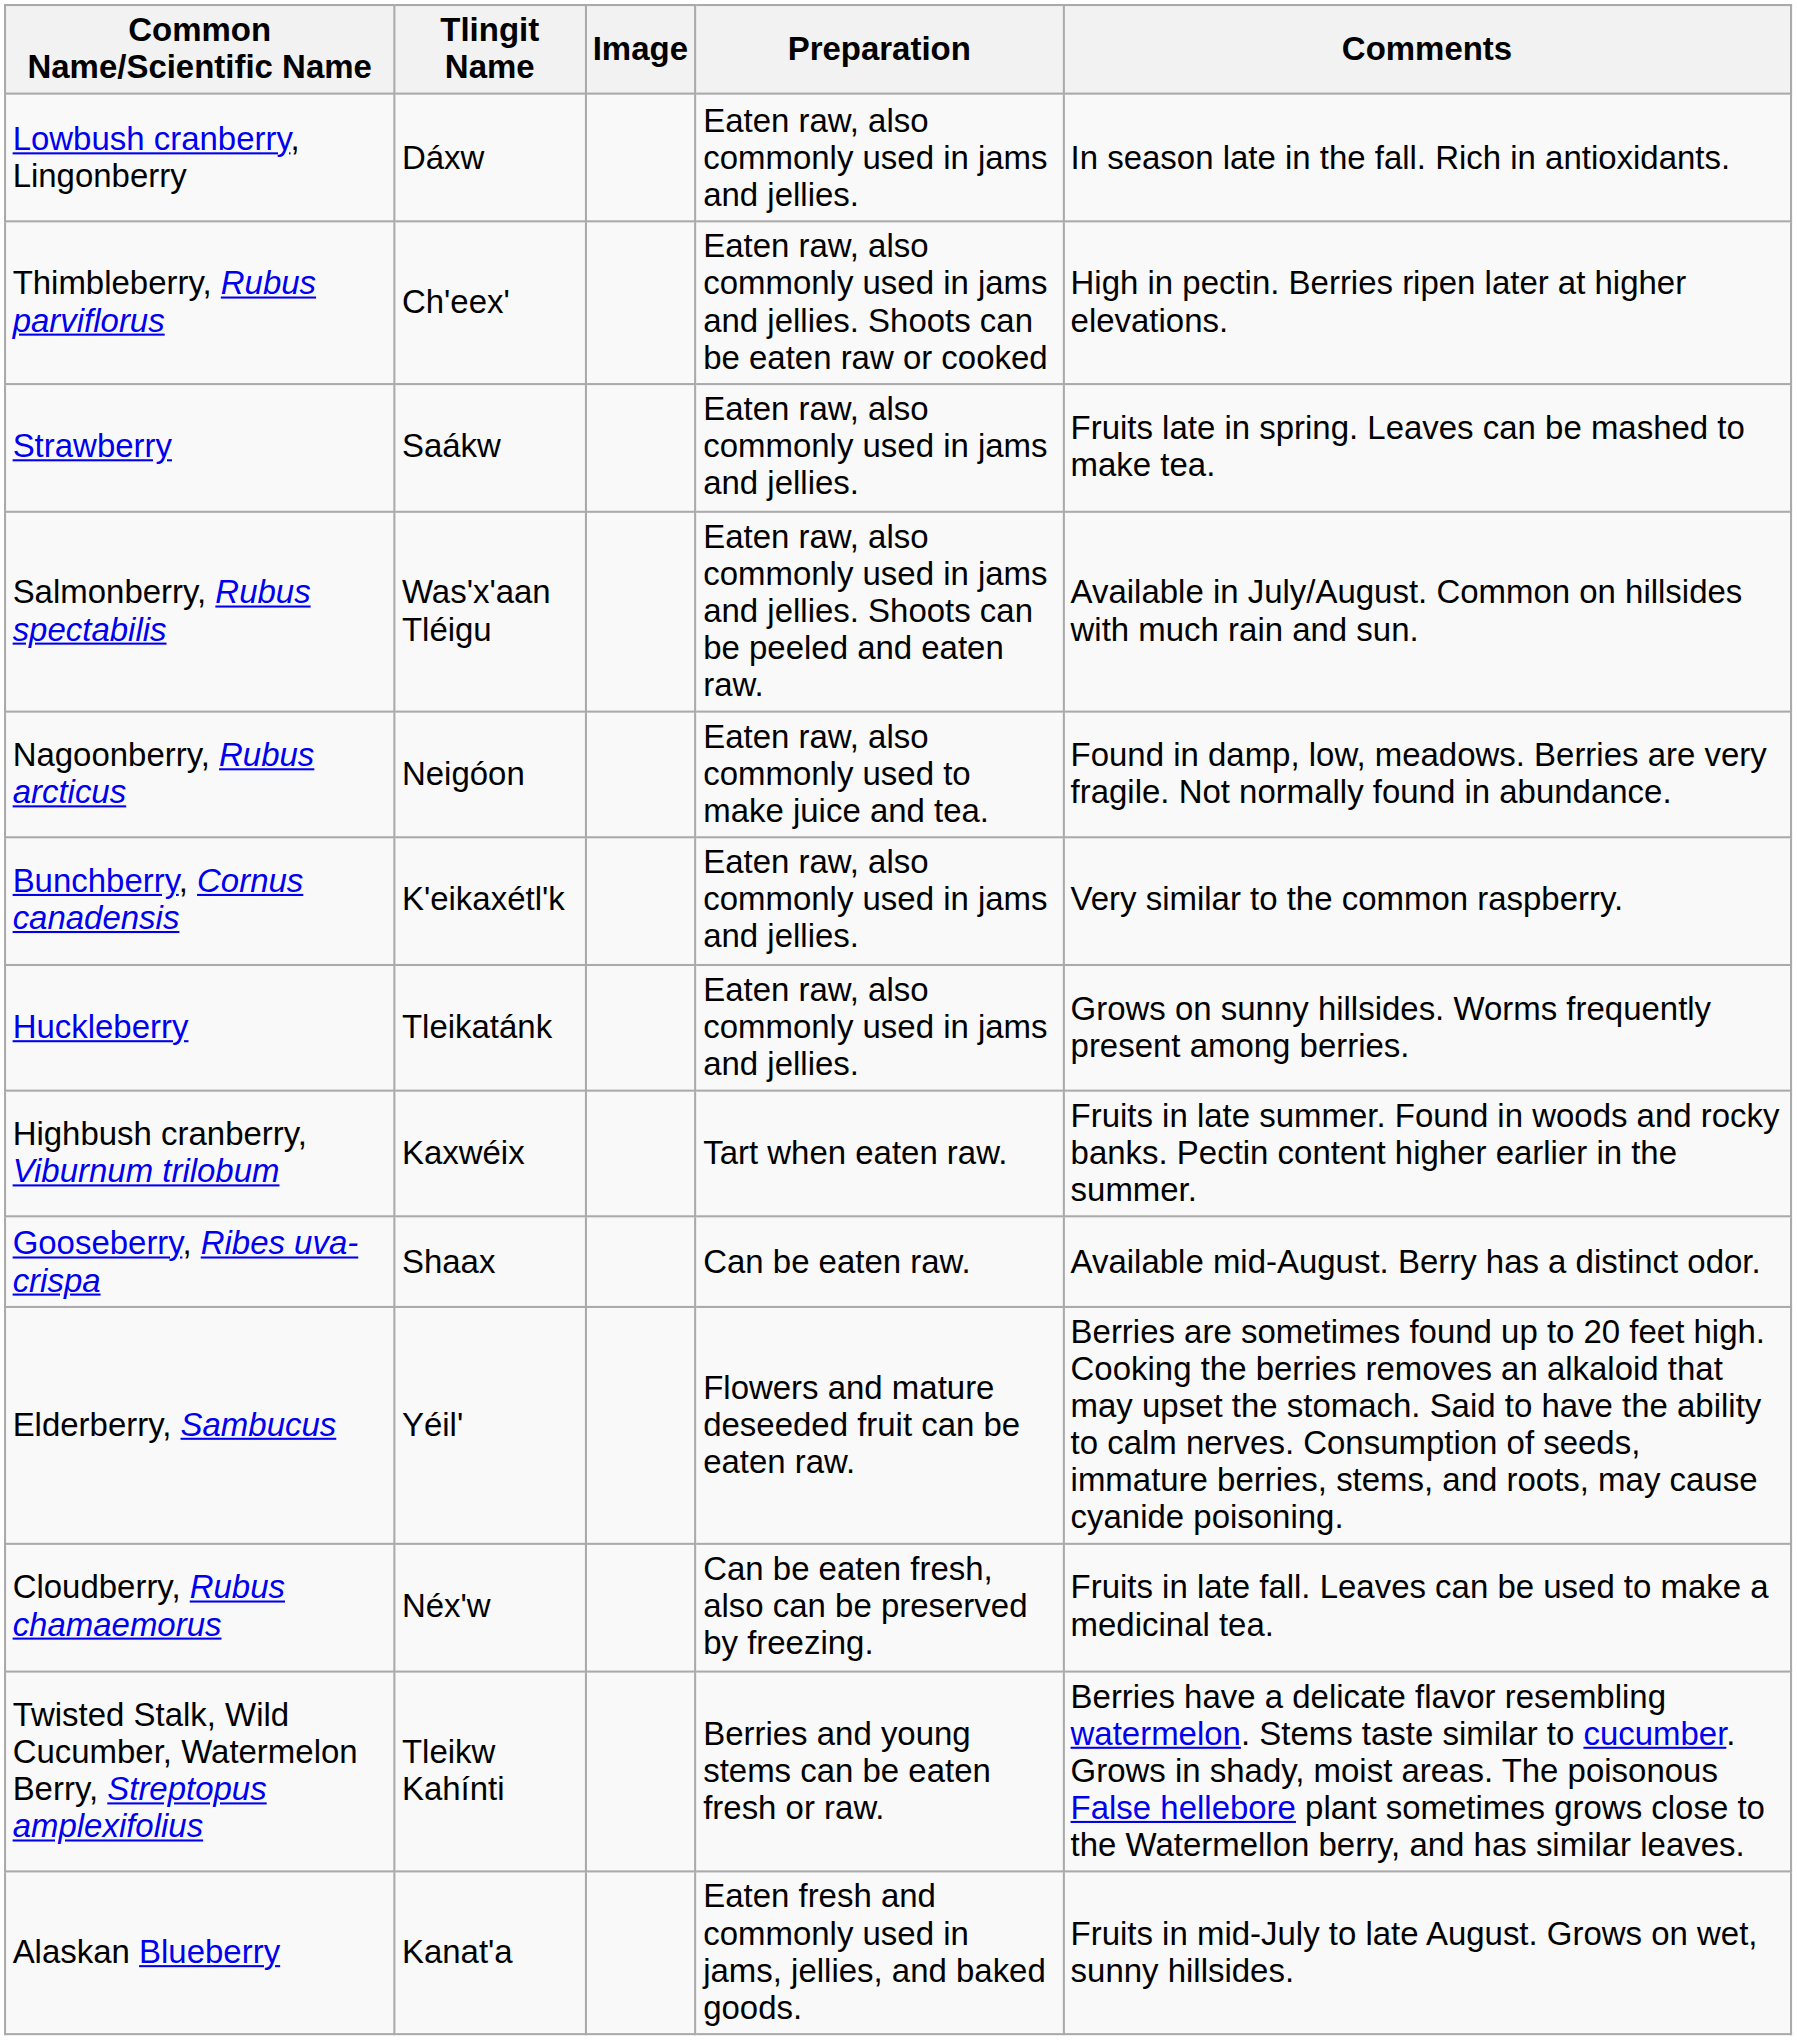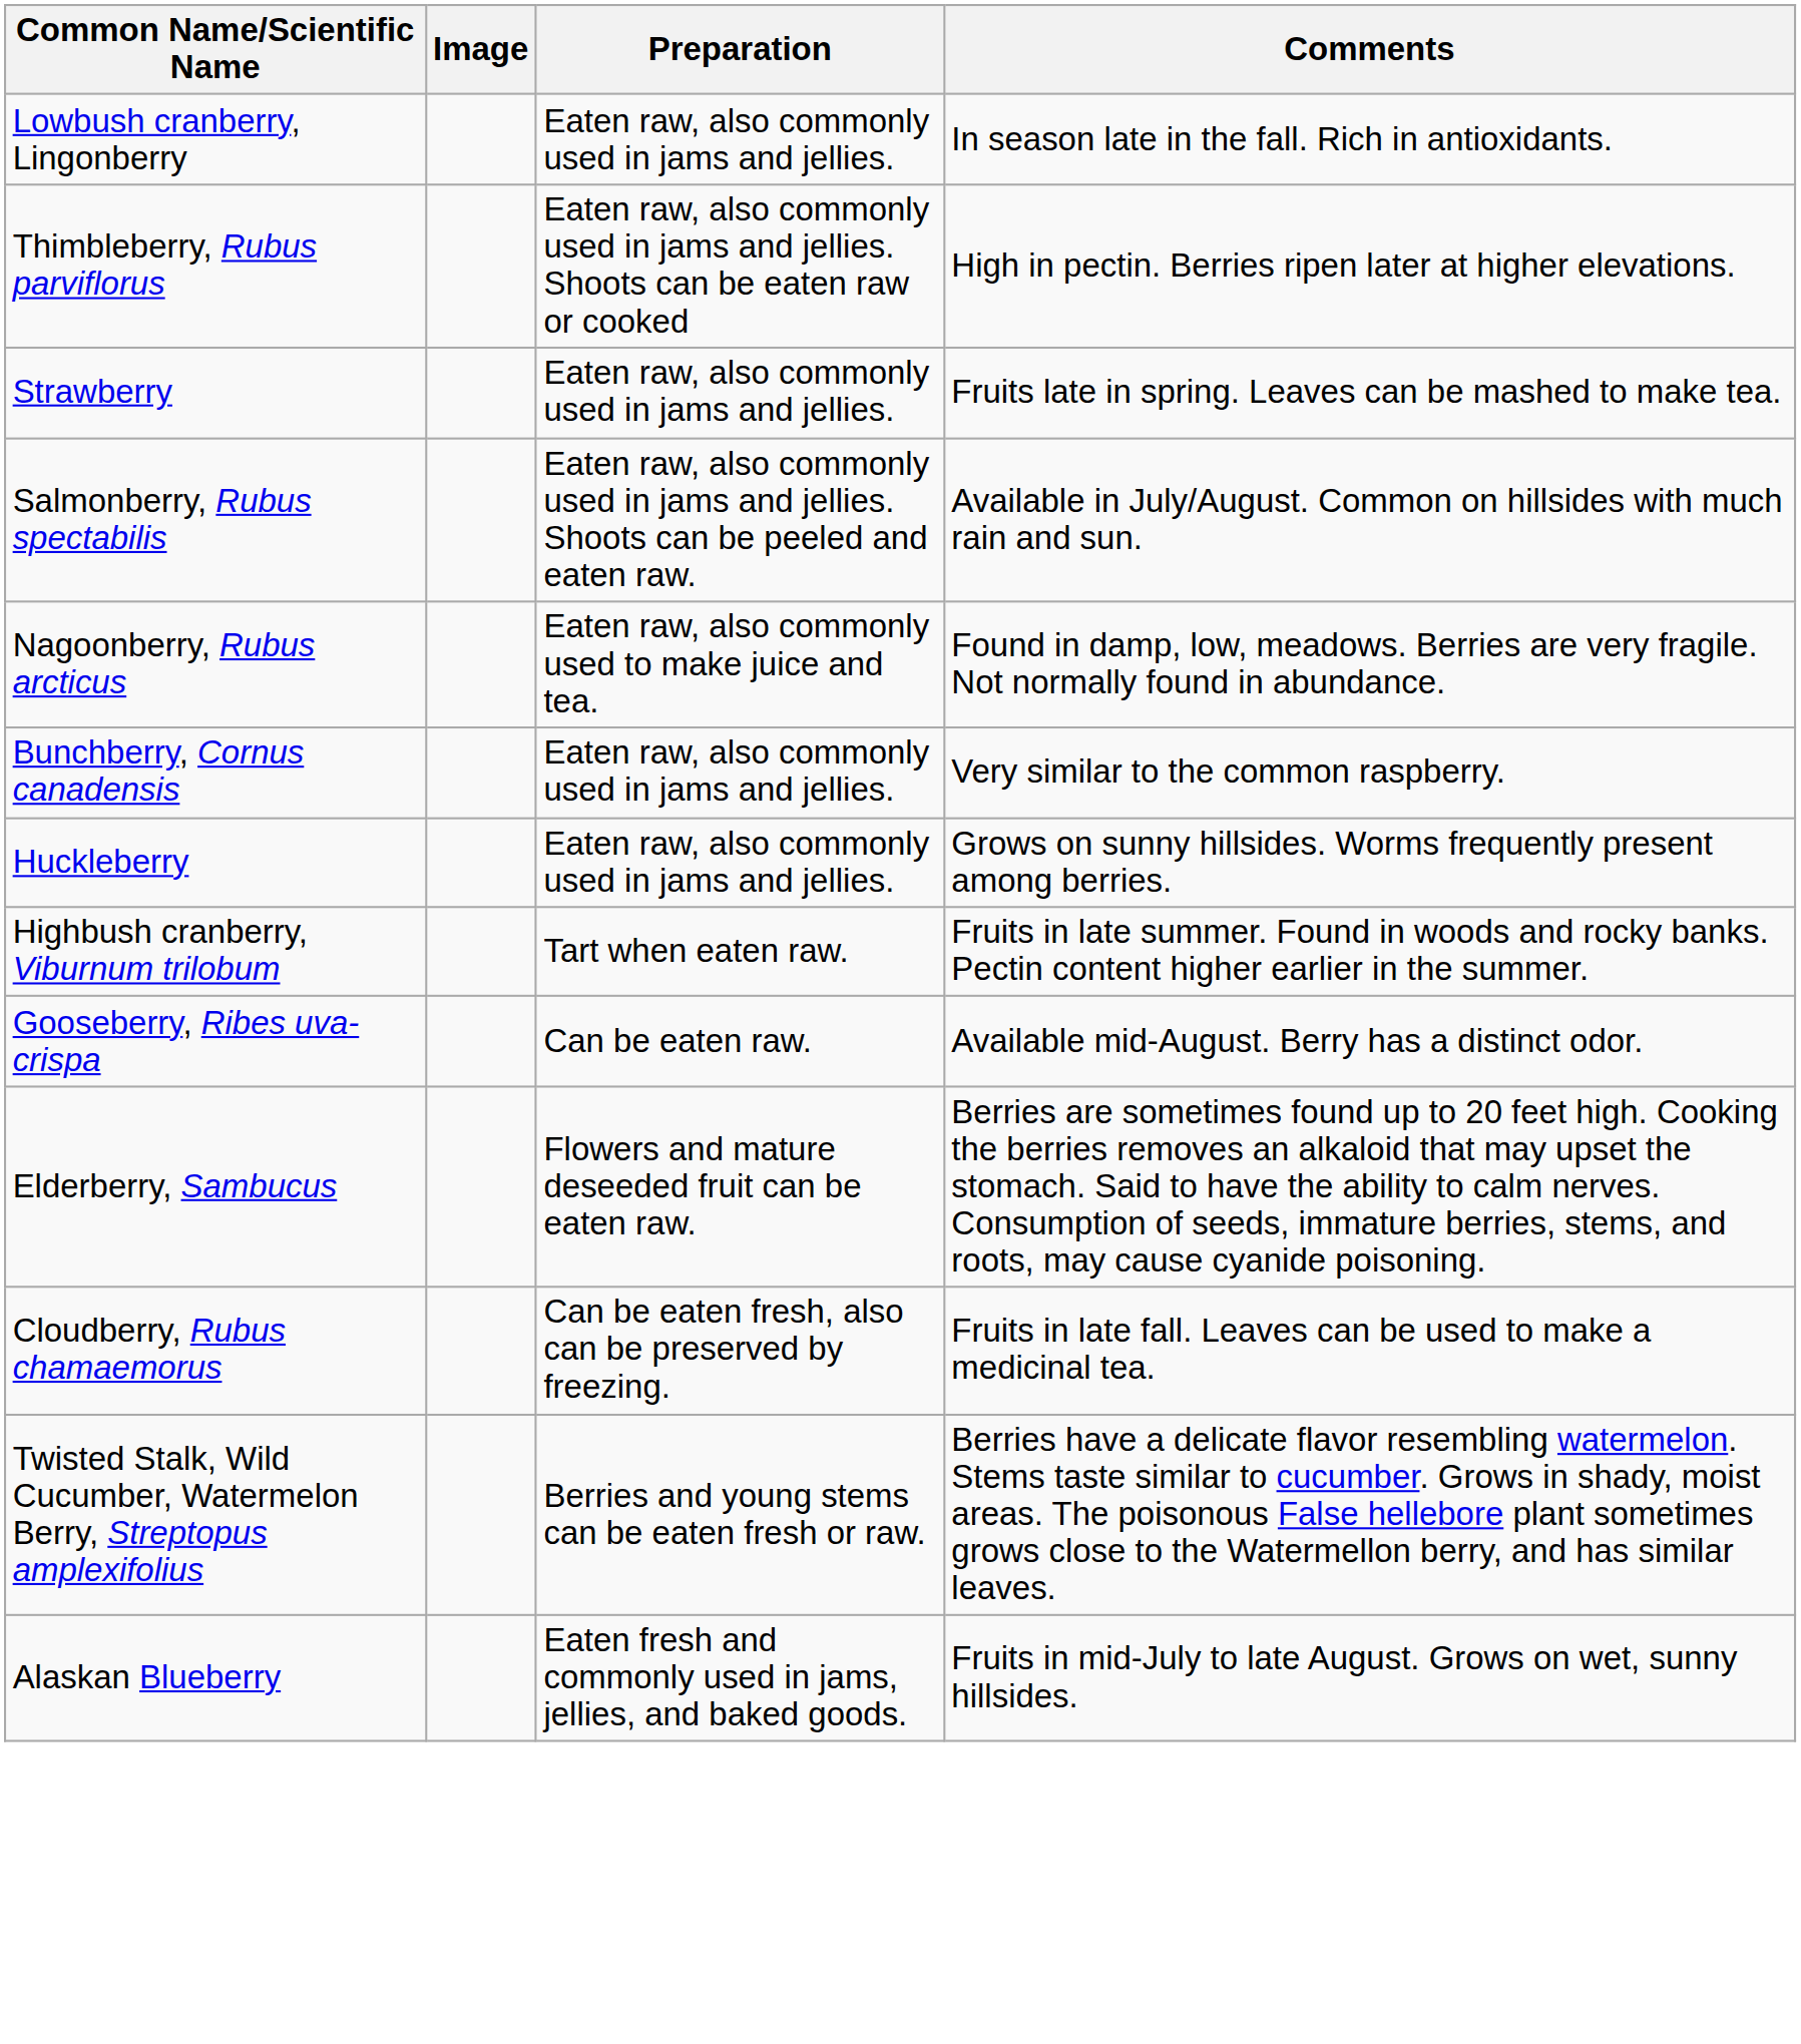 <table class="wikitable">
 <tr>
 <th>Common Name/Scientific Name</th>
-<th>Tlingit Name</th>
 <th>Image</th>
 <th>Preparation</th>
 <th>Comments</th>
 </tr>
 <tr>
 <td><a href='#'>Lowbush cranberry</a>, Lingonberry</td>
-<td>Dáxw</td>
 <td></td>
 <td>Eaten raw, also commonly used in jams and jellies.</td>
 <td>In season late in the fall. Rich in antioxidants.</td>
 </tr>
 <tr>
 <td>Thimbleberry, <em><a href='#'>Rubus parviflorus</a></em></td>
-<td>Ch'eex'</td>
 <td></td>
 <td>Eaten raw, also commonly used in jams and jellies. Shoots can be eaten raw or cooked</td>
 <td>High in pectin. Berries ripen later at higher elevations.</td>
 </tr>
 <tr>
 <td><a href='#'>Strawberry</a></td>
-<td>Saákw</td>
 <td></td>
 <td>Eaten raw, also commonly used in jams and jellies.</td>
 <td>Fruits late in spring. Leaves can be mashed to make tea.</td>
 </tr>
 <tr>
 <td>Salmonberry, <em><a href='#'>Rubus spectabilis</a></em></td>
-<td>Was'x'aan Tléigu</td>
 <td></td>
 <td>Eaten raw, also commonly used in jams and jellies. Shoots can be peeled and eaten raw.</td>
 <td>Available in July/August. Common on hillsides with much rain and sun.</td>
 </tr>
 <tr>
 <td>Nagoonberry, <em><a href='#'>Rubus arcticus</a></em></td>
-<td>Neigóon</td>
 <td></td>
 <td>Eaten raw, also commonly used to make juice and tea.</td>
 <td>Found in damp, low, meadows. Berries are very fragile. Not normally found in abundance.</td>
 </tr>
 <tr>
 <td><a href='#'>Bunchberry</a>, <em><a href='#'>Cornus canadensis</a></em></td>
-<td>K'eikaxétl'k</td>
 <td></td>
 <td>Eaten raw, also commonly used in jams and jellies.</td>
 <td>Very similar to the common raspberry.</td>
 </tr>
 <tr>
 <td><a href='#'>Huckleberry</a></td>
-<td>Tleikatánk</td>
 <td></td>
 <td>Eaten raw, also commonly used in jams and jellies.</td>
 <td>Grows on sunny hillsides. Worms frequently present among berries.</td>
 </tr>
 <tr>
 <td>Highbush cranberry, <em><a href='#'>Viburnum trilobum</a></em></td>
-<td>Kaxwéix</td>
 <td></td>
 <td>Tart when eaten raw.</td>
 <td>Fruits in late summer. Found in woods and rocky banks. Pectin content higher earlier in the summer.</td>
 </tr>
 <tr>
 <td><a href='#'>Gooseberry</a>, <em><a href='#'>Ribes uva-crispa</a></em></td>
-<td>Shaax</td>
 <td></td>
 <td>Can be eaten raw.</td>
 <td>Available mid-August. Berry has a distinct odor.</td>
 </tr>
 <tr>
 <td>Elderberry, <em><a href='#'>Sambucus</a></em></td>
-<td>Yéil'</td>
 <td></td>
 <td>Flowers and mature deseeded fruit can be eaten raw.</td>
 <td>Berries are sometimes found up to 20 feet high. Cooking the berries removes an alkaloid that may upset the stomach. Said to have the ability to calm nerves. Consumption of seeds, immature berries, stems, and roots, may cause cyanide poisoning.</td>
 </tr>
 <tr>
 <td>Cloudberry, <em><a href='#'>Rubus chamaemorus</a></em></td>
-<td>Néx'w</td>
 <td></td>
 <td>Can be eaten fresh, also can be preserved by freezing.</td>
 <td>Fruits in late fall. Leaves can be used to make a medicinal tea.</td>
 </tr>
 <tr>
 <td>Twisted Stalk, Wild Cucumber, Watermelon Berry, <em><a href='#'>Streptopus amplexifolius</a></em></td>
-<td>Tleikw Kahínti</td>
 <td></td>
 <td>Berries and young stems can be eaten fresh or raw.</td>
 <td>Berries have a delicate flavor resembling <a href='#'>watermelon</a>. Stems taste similar to <a href='#'>cucumber</a>. Grows in shady, moist areas. The poisonous <a href='#'>False hellebore</a> plant sometimes grows close to the Watermellon berry, and has similar leaves.</td>
 </tr>
 <tr>
 <td>Alaskan <a href='#'>Blueberry</a></td>
-<td>Kanat'a</td>
 <td></td>
 <td>Eaten fresh and commonly used in jams, jellies, and baked goods.</td>
 <td>Fruits in mid-July to late August. Grows on wet, sunny hillsides.</td>
 </tr>
 </table>
